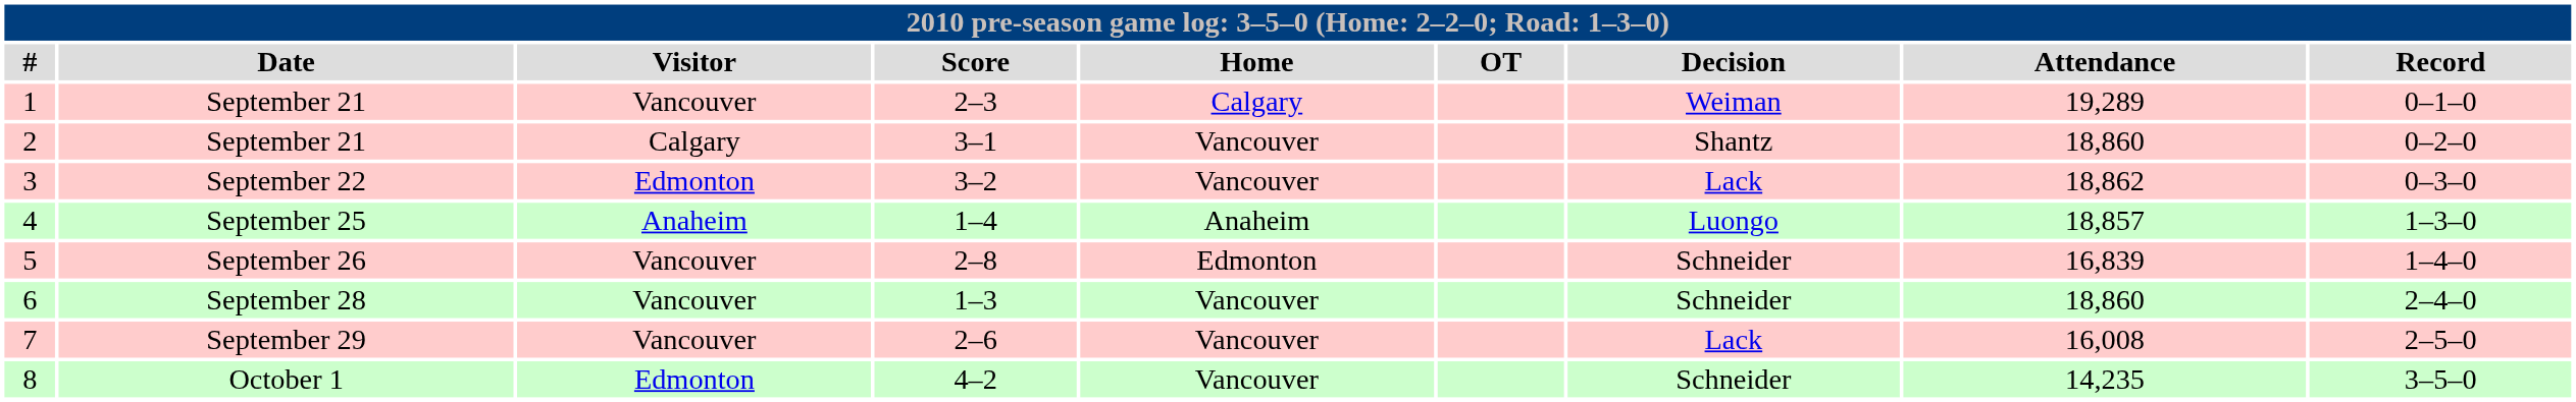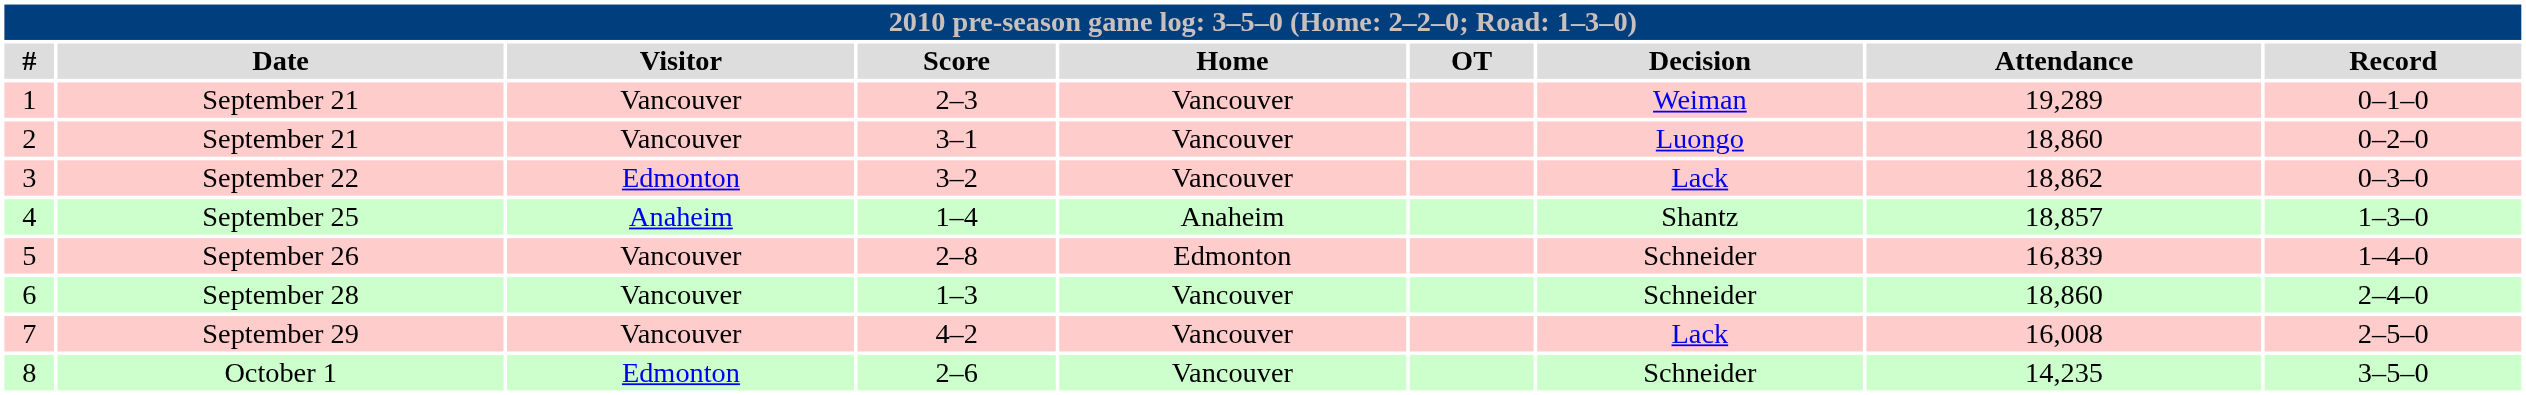 <table class="toccolours collapsible collapsed" width=90% style="clear:both; margin:1.5em auto; text-align:center">
 <tr>
 <th colspan=9 style="background:#003e7e; color:#c9c0bb;">2010 pre-season game log: 3–5–0 (Home: 2–2–0; Road: 1–3–0)</th>
 </tr>
 <tr align="center" bgcolor="#dddddd">
 <th>#</th>
 <th>Date</th>
 <th>Visitor</th>
 <th>Score</th>
 <th>Home</th>
 <th>OT</th>
 <th>Decision</th>
 <th>Attendance</th>
 <th>Record</th>
 </tr>
 <tr bgcolor="#ffcccc">
 <td>1</td>
 <td>September 21</td>
 <td>Vancouver</td>
 <td>2–3</td>
-<td><a href='#'>Calgary</a></td>
+<td>Vancouver</td>
 <td></td>
 <td><a href='#'>Weiman</a></td>
 <td>19,289</td>
 <td>0–1–0</td>
 </tr>
 <tr bgcolor="#ffcccc">
 <td>2</td>
 <td>September 21</td>
-<td>Calgary</td>
+<td>Vancouver</td>
 <td>3–1</td>
 <td>Vancouver</td>
 <td></td>
-<td>Shantz</td>
+<td><a href='#'>Luongo</a></td>
 <td>18,860</td>
 <td>0–2–0</td>
 </tr>
 <tr bgcolor="#ffcccc">
 <td>3</td>
 <td>September 22</td>
 <td><a href='#'>Edmonton</a></td>
 <td>3–2</td>
 <td>Vancouver</td>
 <td></td>
 <td><a href='#'>Lack</a></td>
 <td>18,862</td>
 <td>0–3–0</td>
 </tr>
 <tr bgcolor="#ccffcc">
 <td>4</td>
 <td>September 25</td>
 <td><a href='#'>Anaheim</a></td>
 <td>1–4</td>
 <td>Anaheim</td>
 <td></td>
-<td><a href='#'>Luongo</a></td>
+<td>Shantz</td>
 <td>18,857</td>
 <td>1–3–0</td>
 </tr>
 <tr bgcolor="#ffcccc">
 <td>5</td>
 <td>September 26</td>
 <td>Vancouver</td>
 <td>2–8</td>
 <td>Edmonton</td>
 <td></td>
 <td>Schneider</td>
 <td>16,839</td>
 <td>1–4–0</td>
 </tr>
 <tr bgcolor="#ccffcc">
 <td>6</td>
 <td>September 28</td>
 <td>Vancouver</td>
 <td>1–3</td>
 <td>Vancouver</td>
 <td></td>
 <td>Schneider</td>
 <td>18,860</td>
 <td>2–4–0</td>
 </tr>
 <tr bgcolor="#ffcccc">
 <td>7</td>
 <td>September 29</td>
 <td>Vancouver</td>
-<td>2–6</td>
+<td>4–2</td>
 <td>Vancouver</td>
 <td></td>
 <td><a href='#'>Lack</a></td>
 <td>16,008</td>
 <td>2–5–0</td>
 </tr>
 <tr bgcolor="#ccffcc">
 <td>8</td>
 <td>October 1</td>
 <td><a href='#'>Edmonton</a></td>
-<td>4–2</td>
+<td>2–6</td>
 <td>Vancouver</td>
 <td></td>
 <td>Schneider</td>
 <td>14,235</td>
 <td>3–5–0</td>
 </tr>
 </table>
